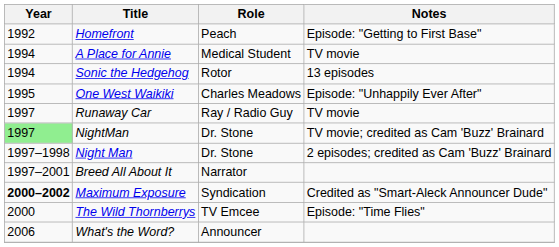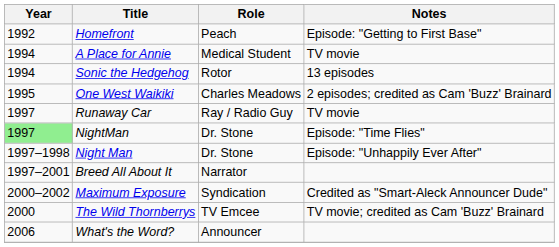 <table class="wikitable">
 <tr>
 <th>Year</th>
 <th>Title</th>
 <th>Role</th>
 <th>Notes</th>
 </tr>
 <tr>
 <td>1992</td>
 <td><em><a href='#'>Homefront</a></em></td>
 <td>Peach</td>
 <td>Episode: "Getting to First Base"</td>
 </tr>
 <tr>
 <td>1994</td>
 <td><em><a href='#'>A Place for Annie</a></em></td>
 <td>Medical Student</td>
 <td>TV movie</td>
 </tr>
 <tr>
 <td>1994</td>
 <td><em><a href='#'>Sonic the Hedgehog</a></em></td>
 <td>Rotor</td>
 <td>13 episodes</td>
 </tr>
 <tr>
 <td>1995</td>
 <td><em><a href='#'>One West Waikiki</a></em></td>
 <td>Charles Meadows</td>
-<td>Episode: "Unhappily Ever After"</td>
+<td>2 episodes; credited as Cam 'Buzz' Brainard</td>
 </tr>
 <tr>
 <td>1997</td>
 <td><em>Runaway Car</em></td>
 <td>Ray / Radio Guy</td>
 <td>TV movie</td>
 </tr>
 <tr>
 <td style="background: lightgreen;">1997</td>
 <td><em>NightMan</em></td>
 <td>Dr. Stone</td>
-<td>TV movie; credited as Cam 'Buzz' Brainard</td>
+<td>Episode: "Time Flies"</td>
 </tr>
 <tr>
 <td>1997–1998</td>
 <td><em><a href='#'>Night Man</a></em></td>
 <td>Dr. Stone</td>
-<td>2 episodes; credited as Cam 'Buzz' Brainard</td>
+<td>Episode: "Unhappily Ever After"</td>
 </tr>
 <tr>
 <td>1997–2001</td>
 <td><em>Breed All About It</em></td>
 <td>Narrator</td>
 <td></td>
 </tr>
 <tr>
-<td><strong>2000–2002</strong></td>
+<td>2000–2002</td>
 <td><em><a href='#'>Maximum Exposure</a></em></td>
 <td>Syndication</td>
 <td>Credited as "Smart-Aleck Announcer Dude"</td>
 </tr>
 <tr>
 <td>2000</td>
 <td><em><a href='#'>The Wild Thornberrys</a></em></td>
 <td>TV Emcee</td>
-<td>Episode: "Time Flies"</td>
+<td>TV movie; credited as Cam 'Buzz' Brainard</td>
 </tr>
 <tr>
 <td>2006</td>
 <td><em>What's the Word?</em></td>
 <td>Announcer</td>
 <td></td>
 </tr>
 <tr>
 </tr>
 </table>
